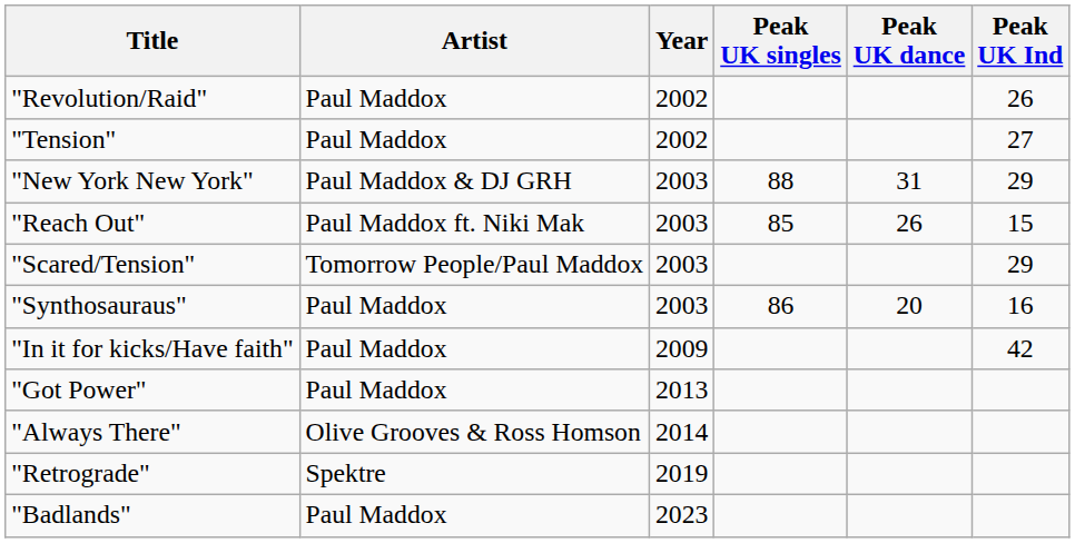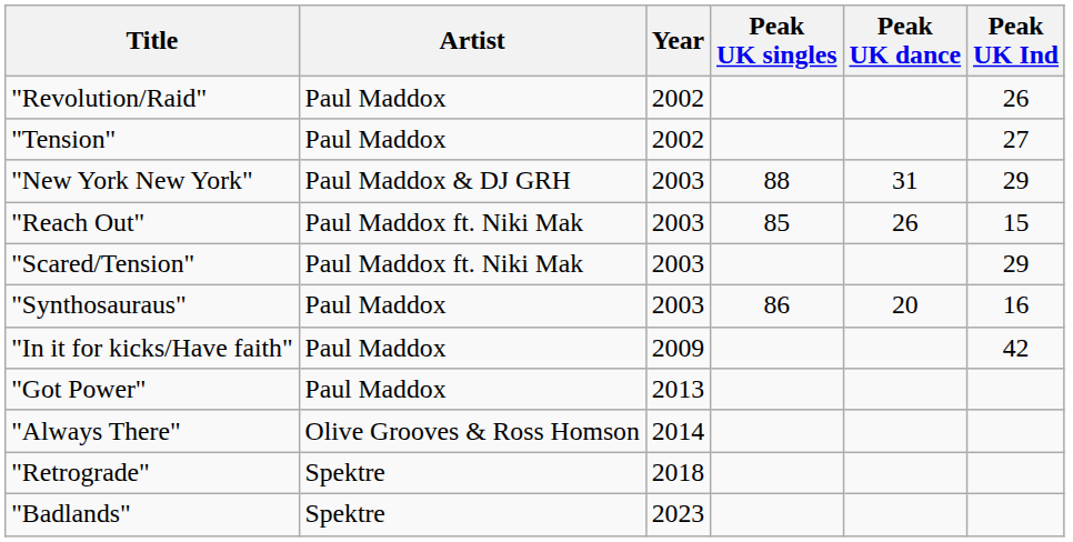 <table class="wikitable sortable">
 <tr>
 <th>Title</th>
 <th>Artist</th>
 <th>Year</th>
 <th>Peak<br><a href='#'>UK singles</a></th>
 <th>Peak<br><a href='#'>UK dance</a></th>
 <th>Peak<br><a href='#'>UK Ind</a></th>
 </tr>
 <tr>
 <td>"Revolution/Raid"</td>
 <td>Paul Maddox</td>
 <td>2002</td>
 <td></td>
 <td></td>
 <td style="text-align:center;">26</td>
 </tr>
 <tr>
 <td>"Tension"</td>
 <td>Paul Maddox</td>
 <td>2002</td>
 <td></td>
 <td></td>
 <td style="text-align:center;">27</td>
 </tr>
 <tr>
 <td>"New York New York"</td>
 <td>Paul Maddox & DJ GRH</td>
 <td>2003</td>
 <td style="text-align:center;">88</td>
 <td style="text-align:center;">31</td>
 <td style="text-align:center;">29</td>
 </tr>
 <tr>
 <td>"Reach Out"</td>
 <td>Paul Maddox ft. Niki Mak</td>
 <td>2003</td>
 <td style="text-align:center;">85</td>
 <td style="text-align:center;">26</td>
 <td style="text-align:center;">15</td>
 </tr>
 <tr>
 <td>"Scared/Tension"</td>
-<td>Tomorrow People/Paul Maddox</td>
+<td>Paul Maddox ft. Niki Mak</td>
 <td>2003</td>
 <td></td>
 <td></td>
 <td style="text-align:center;">29</td>
 </tr>
 <tr>
 <td>"Synthosauraus"</td>
 <td>Paul Maddox</td>
 <td>2003</td>
 <td style="text-align:center;">86</td>
 <td style="text-align:center;">20</td>
 <td style="text-align:center;">16</td>
 </tr>
 <tr>
 <td>"In it for kicks/Have faith"</td>
 <td>Paul Maddox</td>
 <td>2009</td>
 <td></td>
 <td></td>
 <td style="text-align:center;">42</td>
 </tr>
 <tr>
 <td>"Got Power"</td>
 <td>Paul Maddox</td>
 <td>2013</td>
 <td></td>
 <td></td>
 <td></td>
 </tr>
 <tr>
 <td>"Always There"</td>
 <td>Olive Grooves & Ross Homson</td>
 <td>2014</td>
 <td></td>
 <td></td>
 <td></td>
 </tr>
 <tr>
 <td>"Retrograde"</td>
 <td>Spektre</td>
-<td>2019</td>
+<td>2018</td>
 <td></td>
 <td></td>
 <td></td>
 </tr>
 <tr>
 <td>"Badlands"</td>
-<td>Paul Maddox</td>
+<td>Spektre</td>
 <td>2023</td>
 <td></td>
 <td></td>
 <td></td>
 </tr>
 </table>
